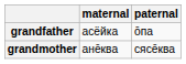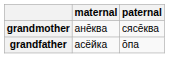 <table class="wikitable">
 <tr>
 <th></th>
 <th>maternal</th>
 <th>paternal</th>
 </tr>
 <tr>
+<th>grandmother</th>
+<td>ане̄ква</td>
+<td>сясе̄ква</td>
+</tr>
+<tr>
 <th>grandfather</th>
 <td>асёйка</td>
 <td>о̄па</td>
 </tr>
-<tr>
-<th>grandmother</th>
-<td>ане̄ква</td>
-<td>сясе̄ква</td>
-</tr>
 </table>
